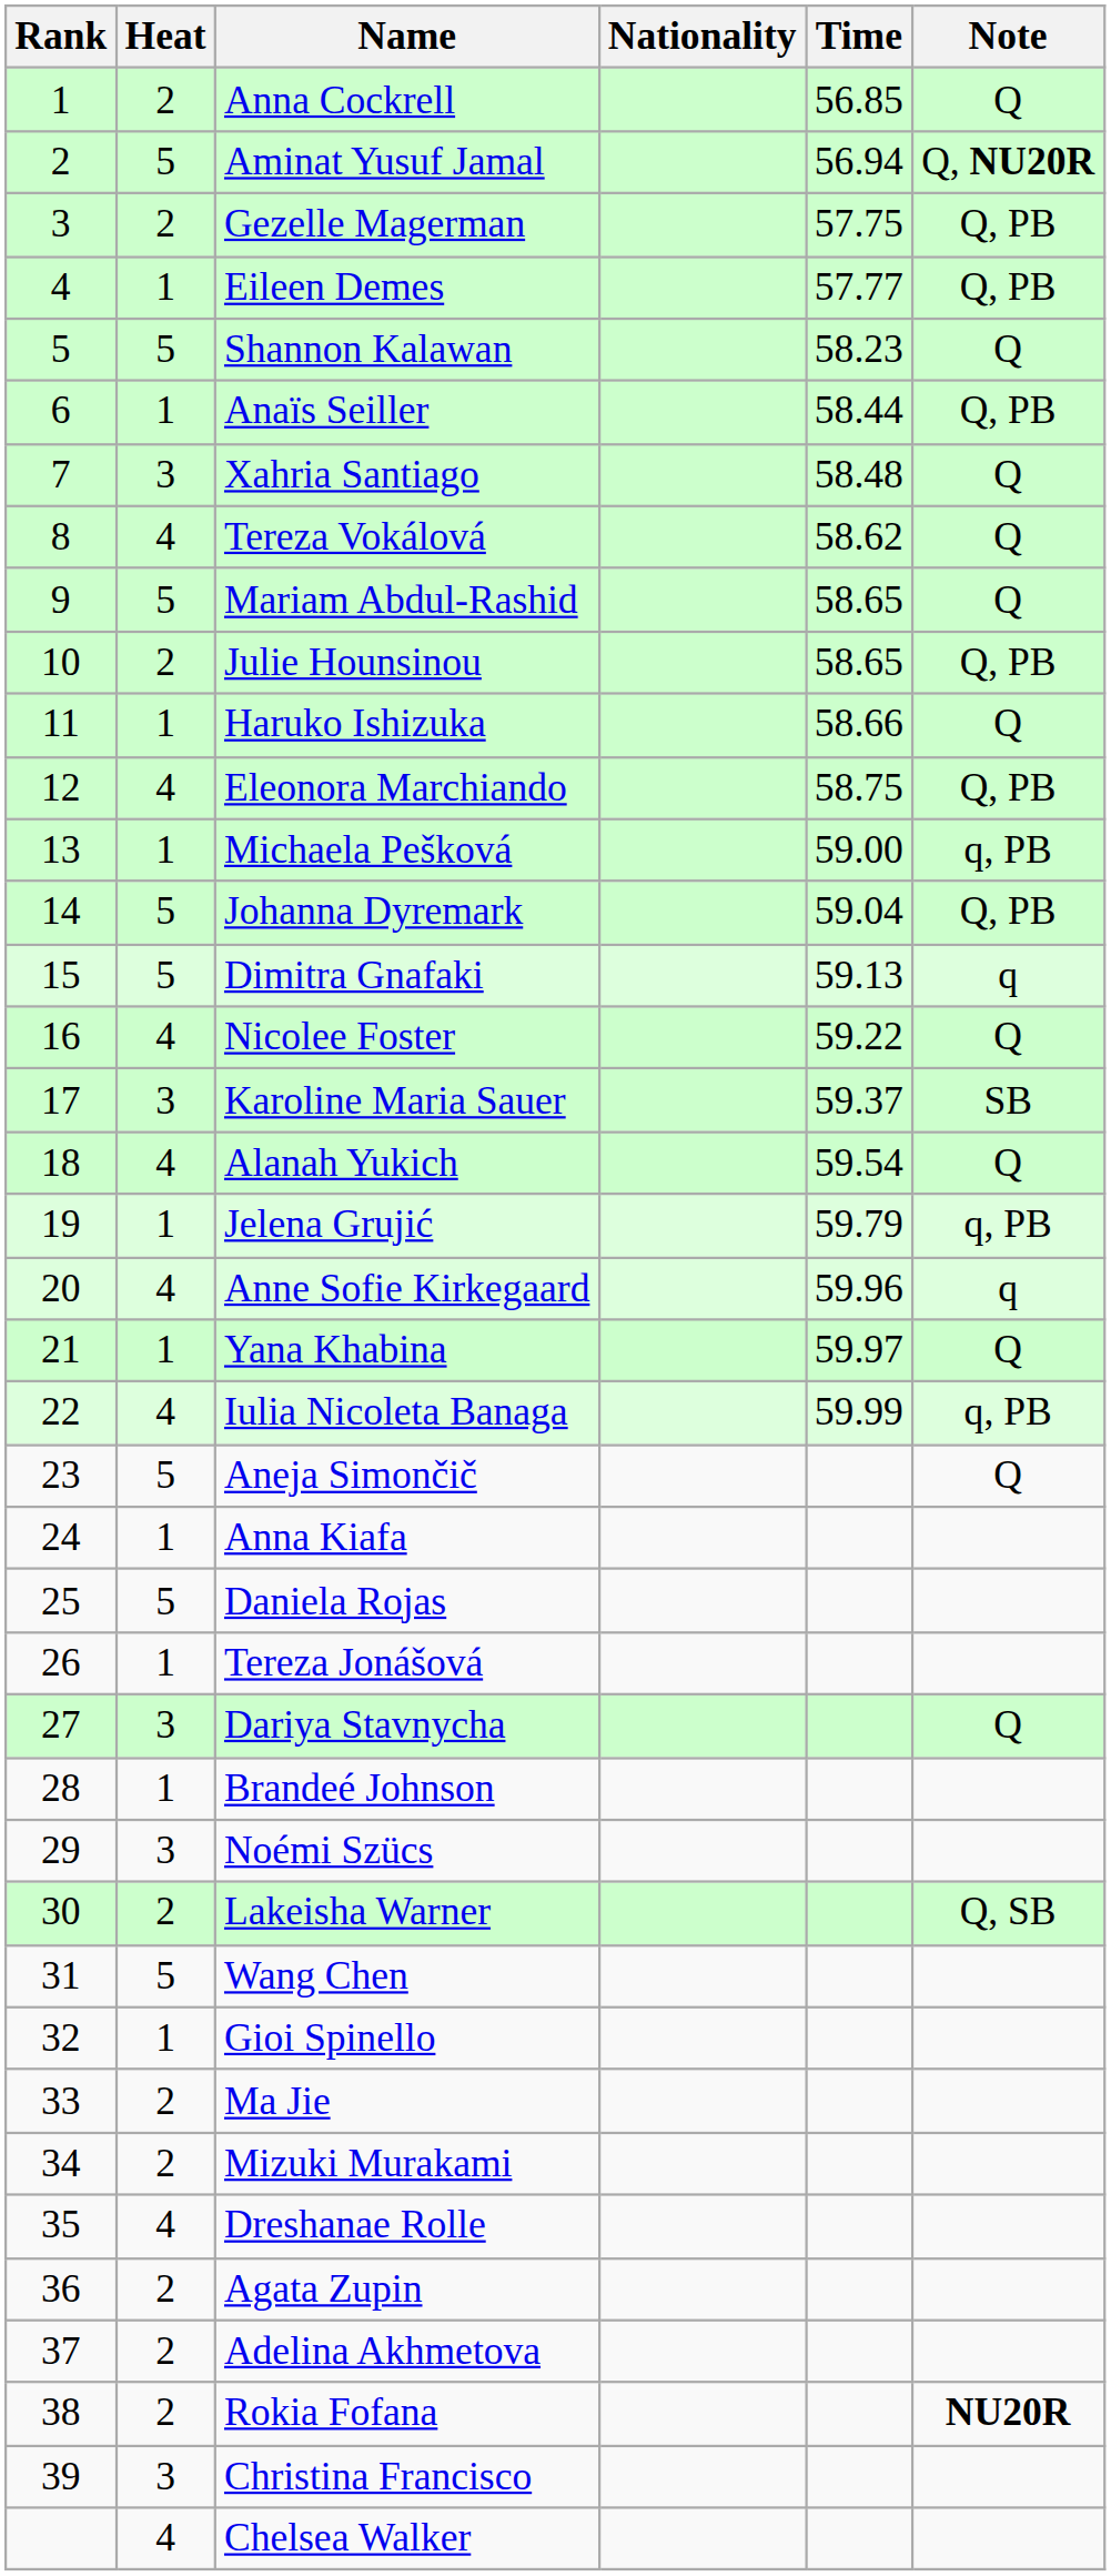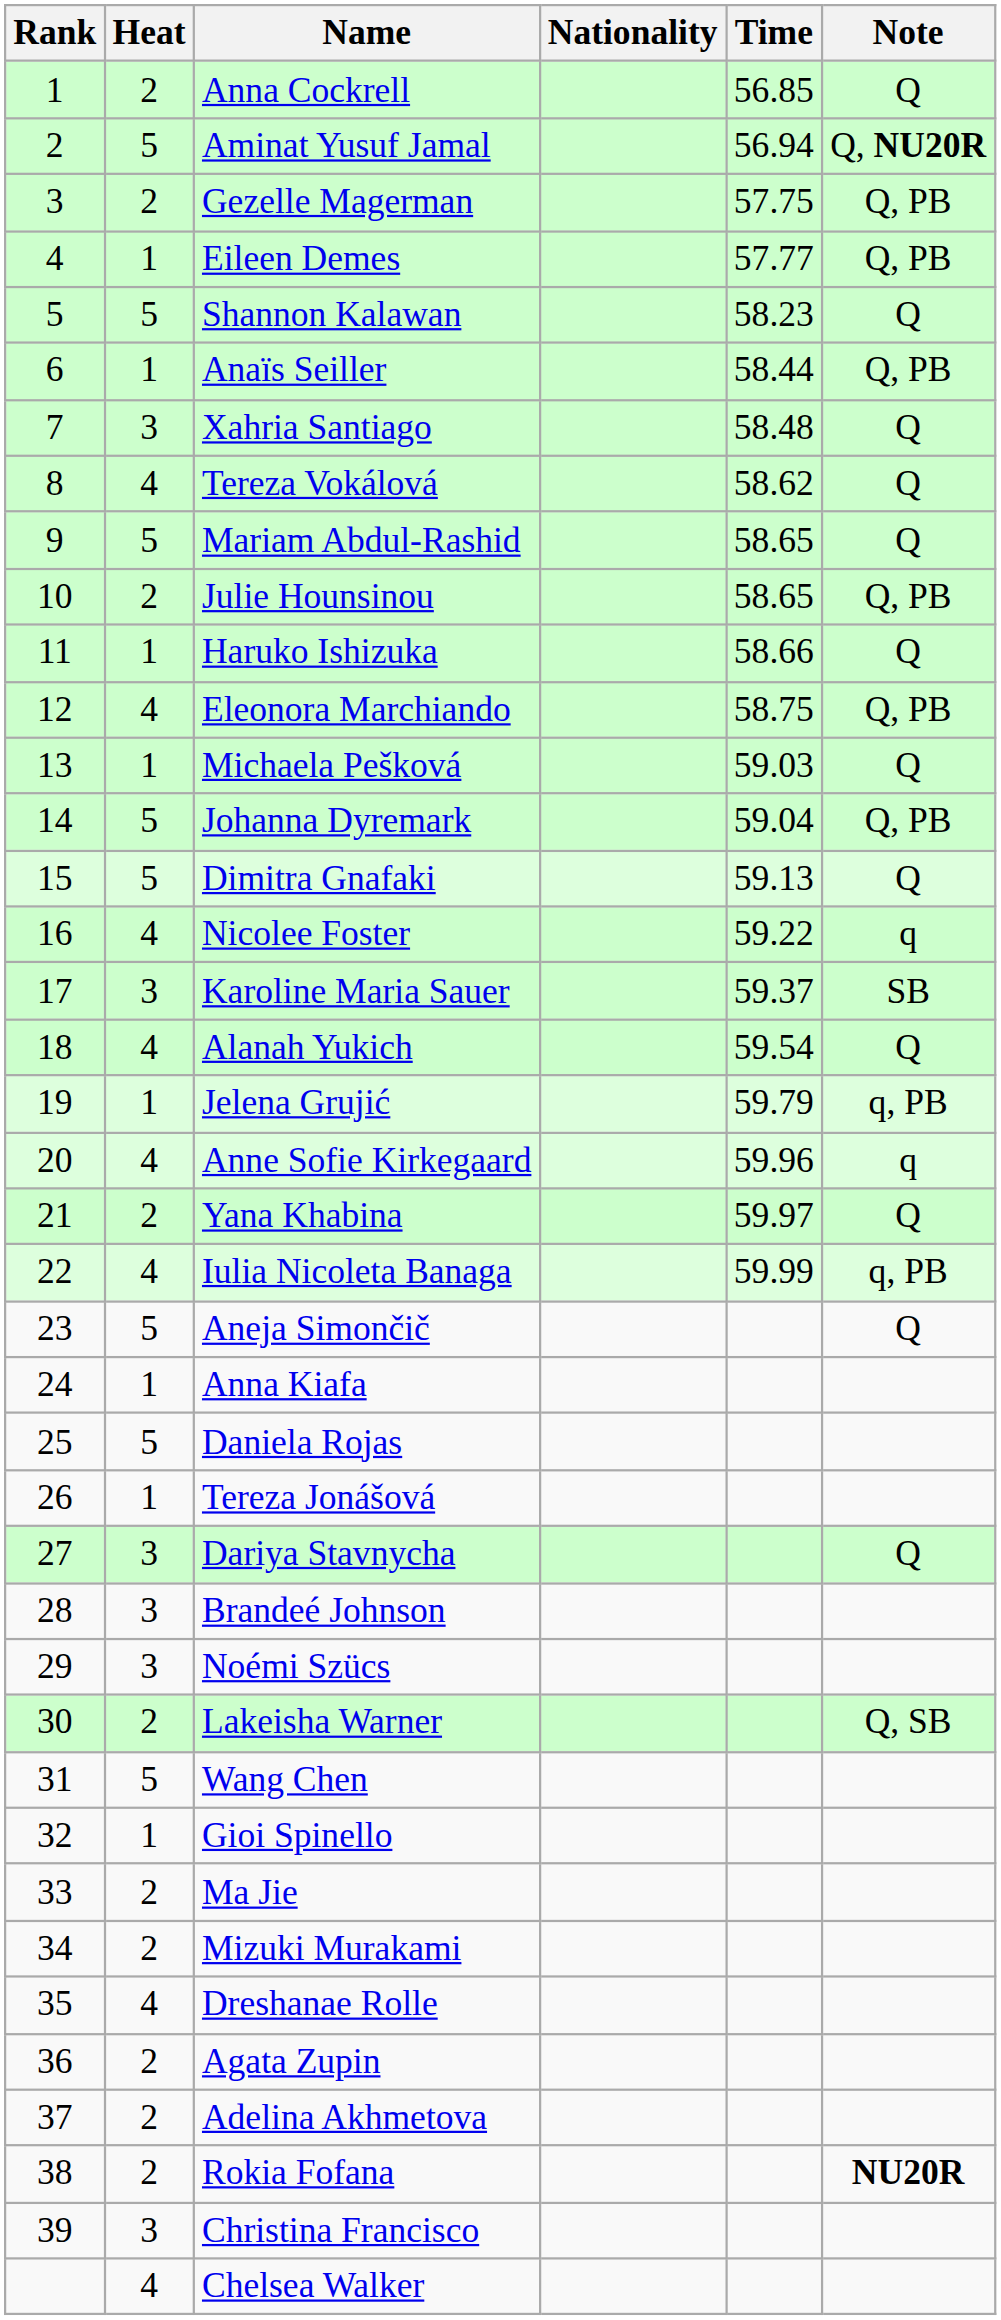 <table class="wikitable sortable" style="text-align:center">
 <tr>
 <th>Rank</th>
 <th>Heat</th>
 <th>Name</th>
 <th>Nationality</th>
 <th>Time</th>
 <th>Note</th>
 </tr>
 <tr bgcolor=ccffcc>
 <td>1</td>
 <td>2</td>
 <td align=left><a href='#'>Anna Cockrell</a></td>
 <td align=left></td>
 <td>56.85</td>
 <td>Q</td>
 </tr>
 <tr bgcolor=ccffcc>
 <td>2</td>
 <td>5</td>
 <td align=left><a href='#'>Aminat Yusuf Jamal</a></td>
 <td align=left></td>
 <td>56.94</td>
 <td>Q, <strong>NU20R</strong></td>
 </tr>
 <tr bgcolor=ccffcc>
 <td>3</td>
 <td>2</td>
 <td align=left><a href='#'>Gezelle Magerman</a></td>
 <td align=left></td>
 <td>57.75</td>
 <td>Q, PB</td>
 </tr>
 <tr bgcolor=ccffcc>
 <td>4</td>
 <td>1</td>
 <td align=left><a href='#'>Eileen Demes</a></td>
 <td align=left></td>
 <td>57.77</td>
 <td>Q, PB</td>
 </tr>
 <tr bgcolor=ccffcc>
 <td>5</td>
 <td>5</td>
 <td align=left><a href='#'>Shannon Kalawan</a></td>
 <td align=left></td>
 <td>58.23</td>
 <td>Q</td>
 </tr>
 <tr bgcolor=ccffcc>
 <td>6</td>
 <td>1</td>
 <td align=left><a href='#'>Anaïs Seiller</a></td>
 <td align=left></td>
 <td>58.44</td>
 <td>Q, PB</td>
 </tr>
 <tr bgcolor=ccffcc>
 <td>7</td>
 <td>3</td>
 <td align=left><a href='#'>Xahria Santiago</a></td>
 <td align=left></td>
 <td>58.48</td>
 <td>Q</td>
 </tr>
 <tr bgcolor=ccffcc>
 <td>8</td>
 <td>4</td>
 <td align=left><a href='#'>Tereza Vokálová</a></td>
 <td align=left></td>
 <td>58.62</td>
 <td>Q</td>
 </tr>
 <tr bgcolor=ccffcc>
 <td>9</td>
 <td>5</td>
 <td align=left><a href='#'>Mariam Abdul-Rashid</a></td>
 <td align=left></td>
 <td>58.65</td>
 <td>Q</td>
 </tr>
 <tr bgcolor=ccffcc>
 <td>10</td>
 <td>2</td>
 <td align=left><a href='#'>Julie Hounsinou</a></td>
 <td align=left></td>
 <td>58.65</td>
 <td>Q, PB</td>
 </tr>
 <tr bgcolor=ccffcc>
 <td>11</td>
 <td>1</td>
 <td align=left><a href='#'>Haruko Ishizuka</a></td>
 <td align=left></td>
 <td>58.66</td>
 <td>Q</td>
 </tr>
 <tr bgcolor=ccffcc>
 <td>12</td>
 <td>4</td>
 <td align=left><a href='#'>Eleonora Marchiando</a></td>
 <td align=left></td>
 <td>58.75</td>
 <td>Q, PB</td>
 </tr>
 <tr bgcolor=ccffcc>
 <td>13</td>
 <td>1</td>
 <td align=left><a href='#'>Michaela Pešková</a></td>
 <td align=left></td>
-<td>59.00</td>
-<td>q, PB</td>
+<td>59.03</td>
+<td>Q</td>
 </tr>
 <tr bgcolor=ccffcc>
 <td>14</td>
 <td>5</td>
 <td align=left><a href='#'>Johanna Dyremark</a></td>
 <td align=left></td>
 <td>59.04</td>
 <td>Q, PB</td>
 </tr>
 <tr bgcolor=ddffdd>
 <td>15</td>
 <td>5</td>
 <td align=left><a href='#'>Dimitra Gnafaki</a></td>
 <td align=left></td>
 <td>59.13</td>
-<td>q</td>
+<td>Q</td>
 </tr>
 <tr bgcolor=ccffcc>
 <td>16</td>
 <td>4</td>
 <td align=left><a href='#'>Nicolee Foster</a></td>
 <td align=left></td>
 <td>59.22</td>
-<td>Q</td>
+<td>q</td>
 </tr>
 <tr bgcolor=ccffcc>
 <td>17</td>
 <td>3</td>
 <td align=left><a href='#'>Karoline Maria Sauer</a></td>
 <td align=left></td>
 <td>59.37</td>
 <td>SB</td>
 </tr>
 <tr bgcolor=ccffcc>
 <td>18</td>
 <td>4</td>
 <td align=left><a href='#'>Alanah Yukich</a></td>
 <td align=left></td>
 <td>59.54</td>
 <td>Q</td>
 </tr>
 <tr bgcolor=ddffdd>
 <td>19</td>
 <td>1</td>
 <td align=left><a href='#'>Jelena Grujić</a></td>
 <td align=left></td>
 <td>59.79</td>
 <td>q, PB</td>
 </tr>
 <tr bgcolor=ddffdd>
 <td>20</td>
 <td>4</td>
 <td align=left><a href='#'>Anne Sofie Kirkegaard</a></td>
 <td align=left></td>
 <td>59.96</td>
 <td>q</td>
 </tr>
 <tr bgcolor=ccffcc>
 <td>21</td>
-<td>1</td>
+<td>2</td>
 <td align=left><a href='#'>Yana Khabina</a></td>
 <td align=left></td>
 <td>59.97</td>
 <td>Q</td>
 </tr>
 <tr bgcolor=ddffdd>
 <td>22</td>
 <td>4</td>
 <td align=left><a href='#'>Iulia Nicoleta Banaga</a></td>
 <td align=left></td>
 <td>59.99</td>
 <td>q, PB</td>
 </tr>
 <tr>
 <td>23</td>
 <td>5</td>
 <td align=left><a href='#'>Aneja Simončič</a></td>
 <td align=left></td>
 <td></td>
 <td>Q</td>
 </tr>
 <tr>
 <td>24</td>
 <td>1</td>
 <td align=left><a href='#'>Anna Kiafa</a></td>
 <td align=left></td>
 <td></td>
 <td></td>
 </tr>
 <tr>
 <td>25</td>
 <td>5</td>
 <td align=left><a href='#'>Daniela Rojas</a></td>
 <td align=left></td>
 <td></td>
 <td></td>
 </tr>
 <tr>
 <td>26</td>
 <td>1</td>
 <td align=left><a href='#'>Tereza Jonášová</a></td>
 <td align=left></td>
 <td></td>
 <td></td>
 </tr>
 <tr bgcolor=ccffcc>
 <td>27</td>
 <td>3</td>
 <td align=left><a href='#'>Dariya Stavnycha</a></td>
 <td align=left></td>
 <td></td>
 <td>Q</td>
 </tr>
 <tr>
 <td>28</td>
-<td>1</td>
+<td>3</td>
 <td align=left><a href='#'>Brandeé Johnson</a></td>
 <td align=left></td>
 <td></td>
 <td></td>
 </tr>
 <tr>
 <td>29</td>
 <td>3</td>
 <td align=left><a href='#'>Noémi Szücs</a></td>
 <td align=left></td>
 <td></td>
 <td></td>
 </tr>
 <tr bgcolor=ccffcc>
 <td>30</td>
 <td>2</td>
 <td align=left><a href='#'>Lakeisha Warner</a></td>
 <td align=left></td>
 <td></td>
 <td>Q, SB</td>
 </tr>
 <tr>
 <td>31</td>
 <td>5</td>
 <td align=left><a href='#'>Wang Chen</a></td>
 <td align=left></td>
 <td></td>
 <td></td>
 </tr>
 <tr>
 <td>32</td>
 <td>1</td>
 <td align=left><a href='#'>Gioi Spinello</a></td>
 <td align=left></td>
 <td></td>
 <td></td>
 </tr>
 <tr>
 <td>33</td>
 <td>2</td>
 <td align=left><a href='#'>Ma Jie</a></td>
 <td align=left></td>
 <td></td>
 <td></td>
 </tr>
 <tr>
 <td>34</td>
 <td>2</td>
 <td align=left><a href='#'>Mizuki Murakami</a></td>
 <td align=left></td>
 <td></td>
 <td></td>
 </tr>
 <tr>
 <td>35</td>
 <td>4</td>
 <td align=left><a href='#'>Dreshanae Rolle</a></td>
 <td align=left></td>
 <td></td>
 <td></td>
 </tr>
 <tr>
 <td>36</td>
 <td>2</td>
 <td align=left><a href='#'>Agata Zupin</a></td>
 <td align=left></td>
 <td></td>
 <td></td>
 </tr>
 <tr>
 <td>37</td>
 <td>2</td>
 <td align=left><a href='#'>Adelina Akhmetova</a></td>
 <td align=left></td>
 <td></td>
 <td></td>
 </tr>
 <tr>
 <td>38</td>
 <td>2</td>
 <td align=left><a href='#'>Rokia Fofana</a></td>
 <td align=left></td>
 <td></td>
 <td><strong>NU20R</strong></td>
 </tr>
 <tr>
 <td>39</td>
 <td>3</td>
 <td align=left><a href='#'>Christina Francisco</a></td>
 <td align=left></td>
 <td></td>
 <td></td>
 </tr>
 <tr>
 <td></td>
 <td>4</td>
 <td align=left><a href='#'>Chelsea Walker</a></td>
 <td align=left></td>
 <td></td>
 <td></td>
 </tr>
 </table>
